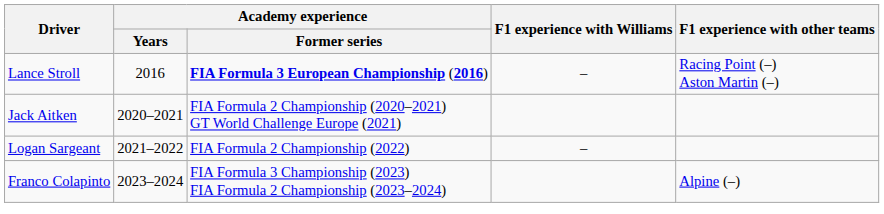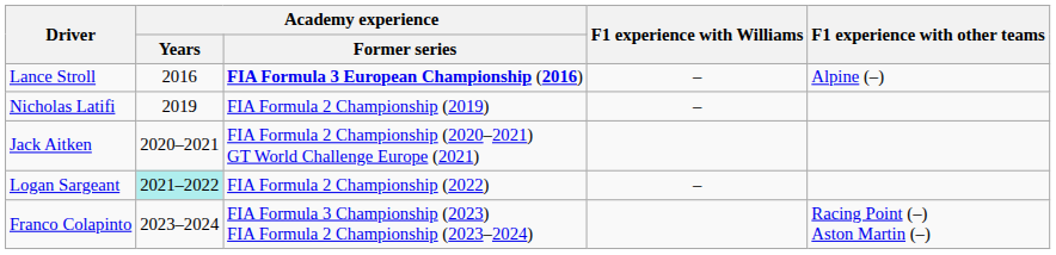 <table class="wikitable sortable" style="font-size: 90%;">
 <tr>
 <th rowspan="2">Driver</th>
 <th colspan="2">Academy experience</th>
 <th rowspan="2">F1 experience with Williams</th>
 <th rowspan="2">F1 experience with other teams</th>
 </tr>
 <tr>
 <th>Years</th>
 <th>Former series</th>
 </tr>
 <tr>
 <td data-sort-value="STR"> <a href='#'>Lance Stroll</a></td>
 <td align=center>2016</td>
 <td><strong><a href='#'>FIA Formula 3 European Championship</a></strong> (<a href='#'><strong>2016</strong></a>)</td>
 <td align=center>–</td>
-<td><a href='#'>Racing Point</a> (–)<br><a href='#'>Aston Martin</a> (–)</td>
+<td><a href='#'>Alpine</a> (–)</td>
+</tr>
+<tr>
+<td data-sort-value="LAT"> <a href='#'>Nicholas Latifi</a></td>
+<td align=center>2019</td>
+<td><a href='#'>FIA Formula 2 Championship</a> (<a href='#'>2019</a>)</td>
+<td align=center>–</td>
+<td></td>
 </tr>
 <tr>
 <td data-sort-value="AIT"> <a href='#'>Jack Aitken</a></td>
 <td align=center>2020–2021</td>
 <td><a href='#'>FIA Formula 2 Championship</a> (<a href='#'>2020</a>–<a href='#'>2021</a>)<br><a href='#'>GT World Challenge Europe</a> (<a href='#'>2021</a>)</td>
 <td align=center></td>
 <td></td>
 </tr>
 <tr>
 <td data-sort-value="SAR"> <a href='#'>Logan Sargeant</a></td>
-<td align=center>2021–2022</td>
+<td align=center style="background: paleturquoise;">2021–2022</td>
 <td><a href='#'>FIA Formula 2 Championship</a> (<a href='#'>2022</a>)</td>
 <td align=center>–</td>
 <td></td>
 </tr>
 <tr>
 <td data-sort-value="COL"> <a href='#'>Franco Colapinto</a></td>
 <td align=center>2023–2024</td>
 <td><a href='#'>FIA Formula 3 Championship</a> (<a href='#'>2023</a>)<br><a href='#'>FIA Formula 2 Championship</a> (<a href='#'>2023</a>–<a href='#'>2024</a>)</td>
 <td align=center></td>
-<td><a href='#'>Alpine</a> (–)</td>
+<td><a href='#'>Racing Point</a> (–)<br><a href='#'>Aston Martin</a> (–)</td>
 </tr>
 </table>
